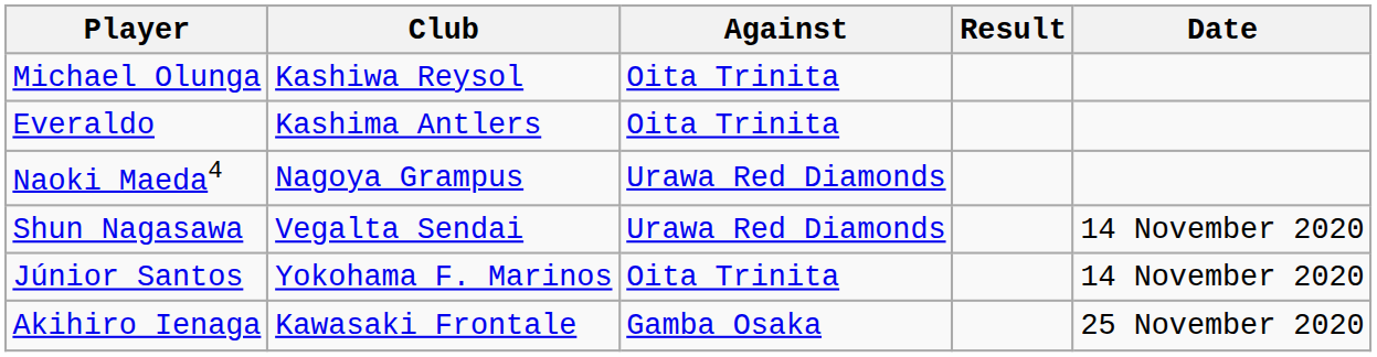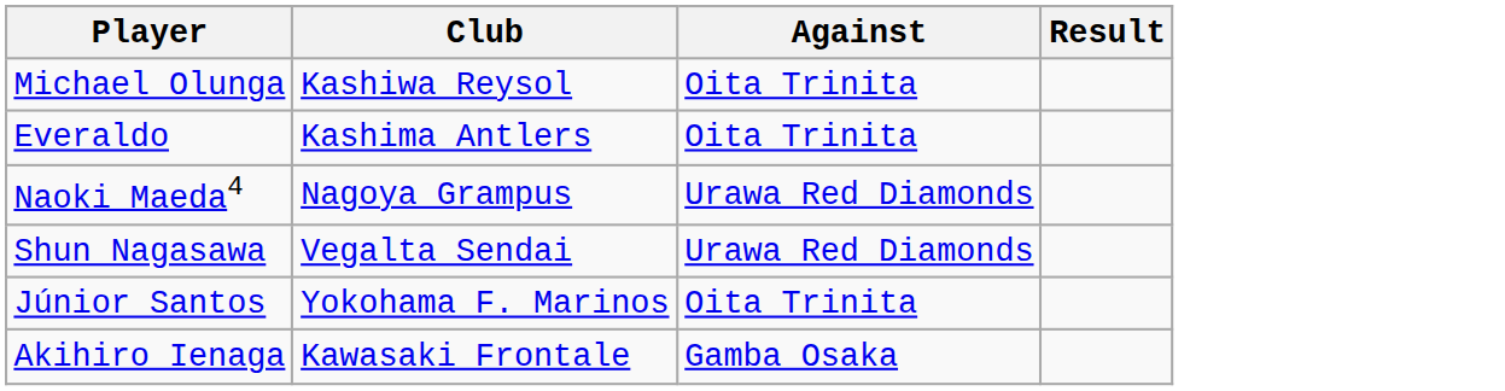 <table class="wikitable sortable">
 <tr>
 <th>Player</th>
 <th>Club</th>
 <th>Against</th>
 <th align="left">Result</th>
-<th>Date</th>
 </tr>
 <tr>
 <td> <a href='#'>Michael Olunga</a></td>
 <td><a href='#'>Kashiwa Reysol</a></td>
 <td><a href='#'>Oita Trinita</a></td>
 <td align="center"></td>
-<td></td>
 </tr>
 <tr>
 <td> <a href='#'>Everaldo</a></td>
 <td><a href='#'>Kashima Antlers</a></td>
 <td><a href='#'>Oita Trinita</a></td>
 <td align="center"></td>
-<td></td>
 </tr>
 <tr>
 <td> <a href='#'>Naoki Maeda</a><sup>4</sup></td>
 <td><a href='#'>Nagoya Grampus</a></td>
 <td><a href='#'>Urawa Red Diamonds</a></td>
 <td align="center"></td>
-<td></td>
 </tr>
 <tr>
 <td> <a href='#'>Shun Nagasawa</a></td>
 <td><a href='#'>Vegalta Sendai</a></td>
 <td><a href='#'>Urawa Red Diamonds</a></td>
 <td></td>
-<td>14 November 2020</td>
 </tr>
 <tr>
 <td> <a href='#'>Júnior Santos</a></td>
 <td><a href='#'>Yokohama F. Marinos</a></td>
 <td><a href='#'>Oita Trinita</a></td>
 <td></td>
-<td>14 November 2020</td>
 </tr>
 <tr>
 <td> <a href='#'>Akihiro Ienaga</a></td>
 <td><a href='#'>Kawasaki Frontale</a></td>
 <td><a href='#'>Gamba Osaka</a></td>
 <td></td>
-<td>25 November 2020</td>
 </tr>
 </table>
